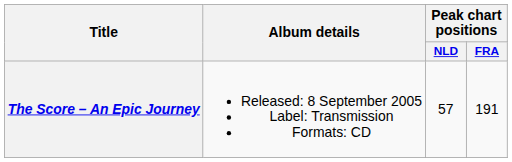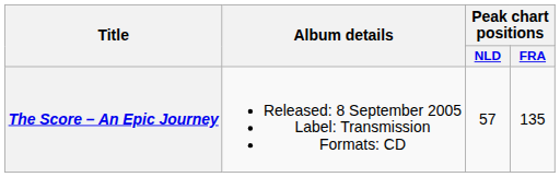 <table class="wikitable plainrowheaders" style="text-align:center;" border="1">
 <tr>
 <th scope="col" rowspan="2">Title</th>
 <th scope="col" rowspan="2">Album details</th>
 <th scope="col" colspan="2">Peak chart positions</th>
 </tr>
 <tr>
 <th scope="col" style="width:3em;font-size:85%;"><a href='#'>NLD</a><br></th>
 <th scope="col" style="width:3em;font-size:85%;"><a href='#'>FRA</a><br></th>
 </tr>
 <tr>
 <th scope="row"><em><a href='#'>The Score – An Epic Journey</a></em></th>
 <td><br><ul><li>Released: 8 September 2005</li><li>Label: Transmission</li><li>Formats: CD</li></ul></td>
 <td>57</td>
-<td>191</td>
+<td>135</td>
 </tr>
 </table>
